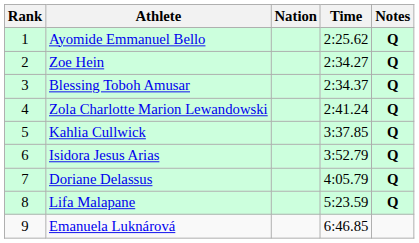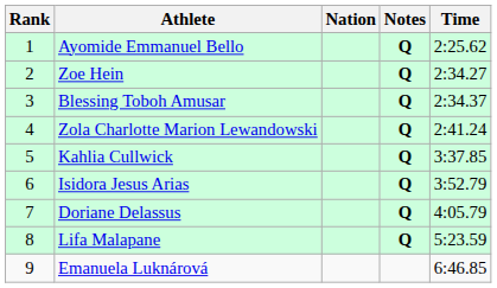 <table class="wikitable sortable" style="text-align:center;">
 <tr>
 <th>Rank</th>
 <th>Athlete</th>
 <th>Nation</th>
+<th>Notes</th>
 <th>Time</th>
-<th>Notes</th>
 </tr>
 <tr bgcolor=ccffdd>
 <td>1</td>
 <td align=left><a href='#'>Ayomide Emmanuel Bello</a></td>
 <td align=left></td>
+<td><strong>Q</strong></td>
 <td>2:25.62</td>
-<td><strong>Q</strong></td>
 </tr>
 <tr bgcolor=ccffdd>
 <td>2</td>
 <td align=left><a href='#'>Zoe Hein</a></td>
 <td align=left></td>
+<td><strong>Q</strong></td>
 <td>2:34.27</td>
-<td><strong>Q</strong></td>
 </tr>
 <tr bgcolor=ccffdd>
 <td>3</td>
 <td align=left><a href='#'>Blessing Toboh Amusar</a></td>
 <td align=left></td>
+<td><strong>Q</strong></td>
 <td>2:34.37</td>
-<td><strong>Q</strong></td>
 </tr>
 <tr bgcolor=ccffdd>
 <td>4</td>
 <td align=left><a href='#'>Zola Charlotte Marion Lewandowski</a></td>
 <td align=left></td>
+<td><strong>Q</strong></td>
 <td>2:41.24</td>
-<td><strong>Q</strong></td>
 </tr>
 <tr bgcolor=ccffdd>
 <td>5</td>
 <td align=left><a href='#'>Kahlia Cullwick</a></td>
 <td align=left></td>
+<td><strong>Q</strong></td>
 <td>3:37.85</td>
-<td><strong>Q</strong></td>
 </tr>
 <tr bgcolor=ccffdd>
 <td>6</td>
 <td align=left><a href='#'>Isidora Jesus Arias</a></td>
 <td align=left></td>
+<td><strong>Q</strong></td>
 <td>3:52.79</td>
-<td><strong>Q</strong></td>
 </tr>
 <tr bgcolor=ccffdd>
 <td>7</td>
 <td align=left><a href='#'>Doriane Delassus</a></td>
 <td align=left></td>
+<td><strong>Q</strong></td>
 <td>4:05.79</td>
-<td><strong>Q</strong></td>
 </tr>
 <tr bgcolor=ccffdd>
 <td>8</td>
 <td align=left><a href='#'>Lifa Malapane</a></td>
 <td align=left></td>
+<td><strong>Q</strong></td>
 <td>5:23.59</td>
-<td><strong>Q</strong></td>
 </tr>
 <tr>
 <td>9</td>
 <td align=left><a href='#'>Emanuela Luknárová</a></td>
 <td align=left></td>
+<td></td>
 <td>6:46.85</td>
-<td></td>
 </tr>
 </table>
